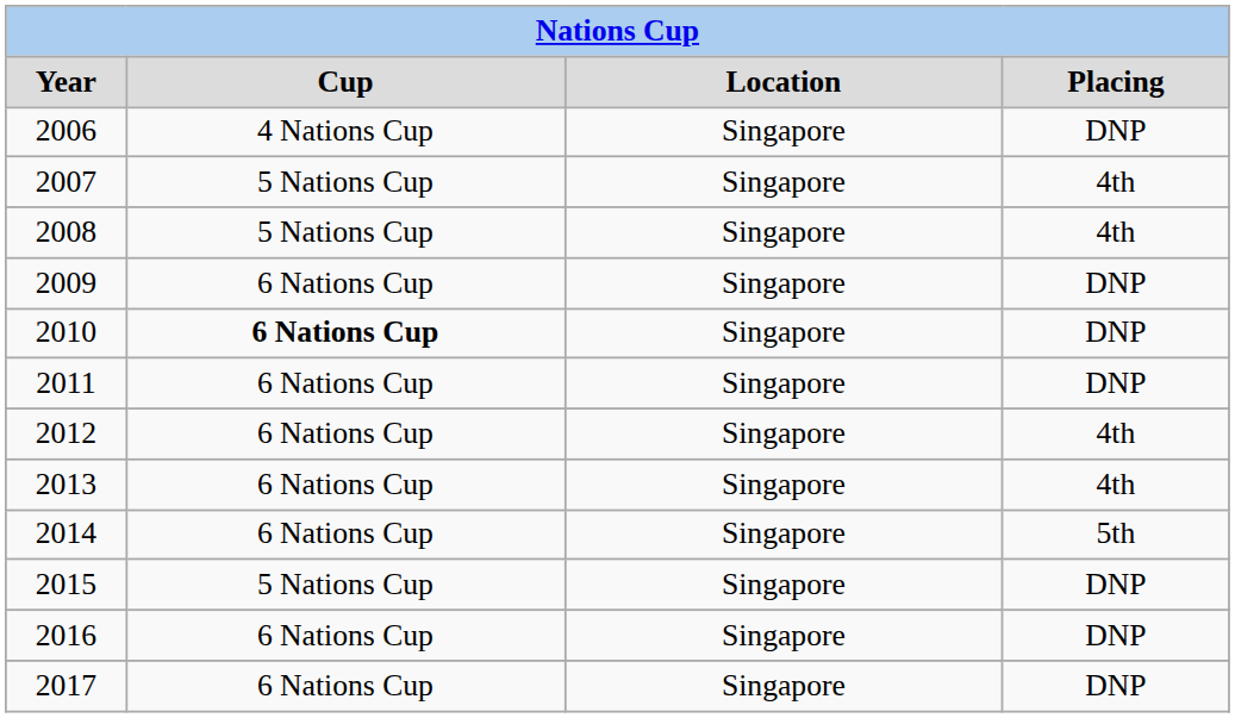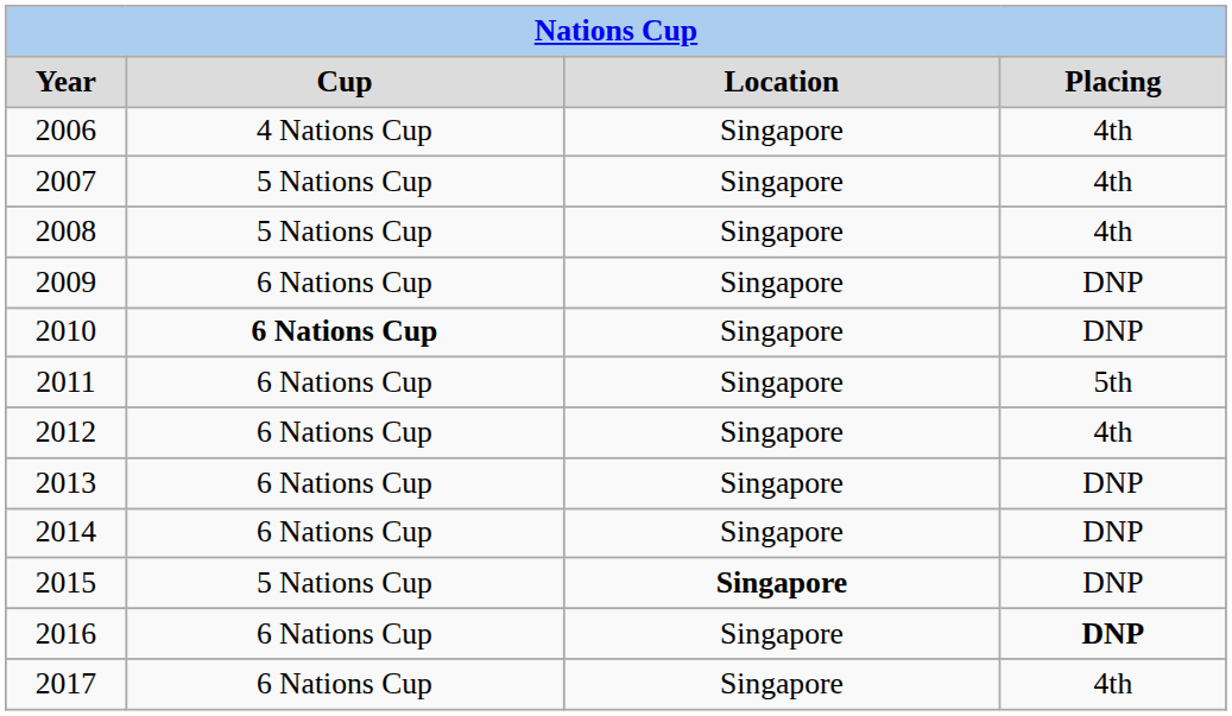 <table class=wikitable style="text-align:center; font-size:90%">
 <tr>
 <th colspan=4 style=background:#ABCDEF><a href='#'>Nations Cup</a></th>
 </tr>
 <tr>
 <th width=50 style=background:gainsboro>Year</th>
 <th width=200 style=background:gainsboro>Cup</th>
 <th width=200 style=background:gainsboro>Location</th>
 <th width=100 style=background:gainsboro>Placing</th>
 </tr>
 <tr>
 <td>2006</td>
 <td>4 Nations Cup</td>
 <td>Singapore</td>
-<td>DNP</td>
+<td>4th</td>
 </tr>
 <tr>
 <td>2007</td>
 <td>5 Nations Cup</td>
 <td>Singapore</td>
 <td>4th</td>
 </tr>
 <tr>
 <td>2008</td>
 <td>5 Nations Cup</td>
 <td>Singapore</td>
 <td>4th</td>
 </tr>
 <tr>
 <td>2009</td>
 <td>6 Nations Cup</td>
 <td>Singapore</td>
 <td>DNP</td>
 </tr>
 <tr>
 <td>2010</td>
 <td><strong>6 Nations Cup</strong></td>
 <td>Singapore</td>
 <td>DNP</td>
 </tr>
 <tr>
 <td>2011</td>
 <td>6 Nations Cup</td>
 <td>Singapore</td>
-<td>DNP</td>
+<td>5th</td>
 </tr>
 <tr>
 <td>2012</td>
 <td>6 Nations Cup</td>
 <td>Singapore</td>
 <td>4th</td>
 </tr>
 <tr>
 <td>2013</td>
 <td>6 Nations Cup</td>
 <td>Singapore</td>
-<td>4th</td>
+<td>DNP</td>
 </tr>
 <tr>
 <td>2014</td>
 <td>6 Nations Cup</td>
 <td>Singapore</td>
-<td>5th</td>
+<td>DNP</td>
 </tr>
 <tr>
 <td>2015</td>
 <td>5 Nations Cup</td>
-<td>Singapore</td>
+<td><strong>Singapore</strong></td>
 <td>DNP</td>
 </tr>
 <tr>
 <td>2016</td>
 <td>6 Nations Cup</td>
 <td>Singapore</td>
-<td>DNP</td>
+<td><strong>DNP</strong></td>
 </tr>
 <tr>
 <td>2017</td>
 <td>6 Nations Cup</td>
 <td>Singapore</td>
-<td>DNP</td>
+<td>4th</td>
 </tr>
 </table>
